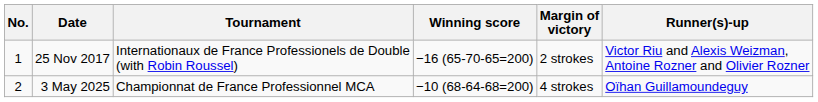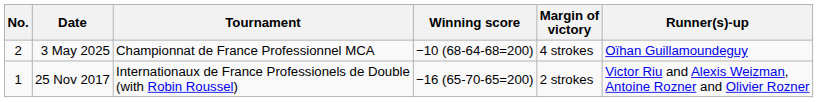 <table class="wikitable" style="font-size:95%;">
 <tr>
 <th>No.</th>
 <th>Date</th>
 <th>Tournament</th>
 <th>Winning score</th>
 <th>Margin of<br>victory</th>
 <th>Runner(s)-up</th>
 </tr>
 <tr>
+<td align=center>2</td>
+<td align=right>3 May 2025</td>
+<td>Championnat de France Professionnel MCA</td>
+<td>−10 (68-64-68=200)</td>
+<td>4 strokes</td>
+<td> <a href='#'>Oïhan Guillamoundeguy</a></td>
+</tr>
+<tr>
 <td align=center>1</td>
 <td align=right>25 Nov 2017</td>
 <td>Internationaux de France Professionels de Double<br>(with  <a href='#'>Robin Roussel</a>)</td>
 <td>−16 (65-70-65=200)</td>
 <td>2 strokes</td>
 <td> <a href='#'>Victor Riu</a> and  <a href='#'>Alexis Weizman</a>,<br> <a href='#'>Antoine Rozner</a> and  <a href='#'>Olivier Rozner</a></td>
 </tr>
-<tr>
-<td align=center>2</td>
-<td align=right>3 May 2025</td>
-<td>Championnat de France Professionnel MCA</td>
-<td>−10 (68-64-68=200)</td>
-<td>4 strokes</td>
-<td> <a href='#'>Oïhan Guillamoundeguy</a></td>
-</tr>
 </table>
